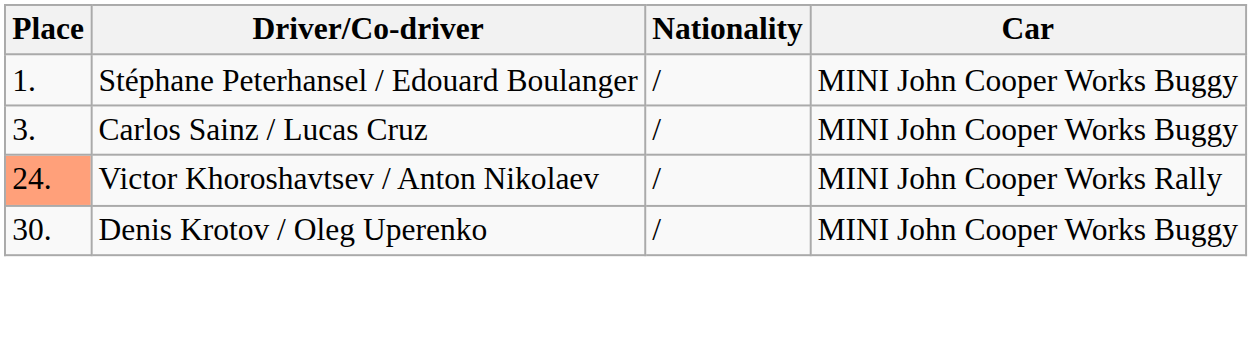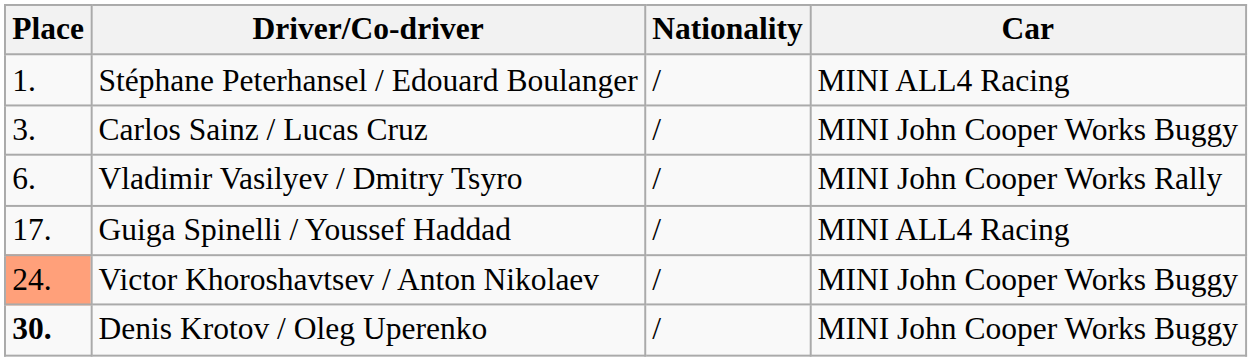 <table class="wikitable">
 <tr>
 <th>Place</th>
 <th>Driver/Co-driver</th>
 <th>Nationality</th>
 <th>Car</th>
 </tr>
 <tr>
 <td>1.</td>
 <td>Stéphane Peterhansel / Edouard Boulanger</td>
 <td> / </td>
-<td>MINI John Cooper Works Buggy</td>
+<td>MINI ALL4 Racing</td>
 </tr>
 <tr>
 <td>3.</td>
 <td>Carlos Sainz / Lucas Cruz</td>
 <td> / </td>
 <td>MINI John Cooper Works Buggy</td>
 </tr>
 <tr>
+<td>6.</td>
+<td>Vladimir Vasilyev / Dmitry Tsyro</td>
+<td>/ </td>
+<td>MINI John Cooper Works Rally</td>
+</tr>
+<tr>
+<td>17.</td>
+<td>Guiga Spinelli / Youssef Haddad</td>
+<td> / </td>
+<td>MINI ALL4 Racing</td>
+</tr>
+<tr>
 <td style="background: lightsalmon;">24.</td>
 <td>Victor Khoroshavtsev / Anton Nikolaev</td>
 <td> / </td>
-<td>MINI John Cooper Works Rally</td>
+<td>MINI John Cooper Works Buggy</td>
 </tr>
 <tr>
-<td>30.</td>
+<td><strong>30.</strong></td>
 <td>Denis Krotov / Oleg Uperenko</td>
 <td> / </td>
 <td>MINI John Cooper Works Buggy</td>
 </tr>
 </table>
